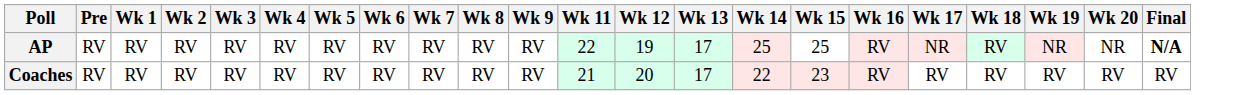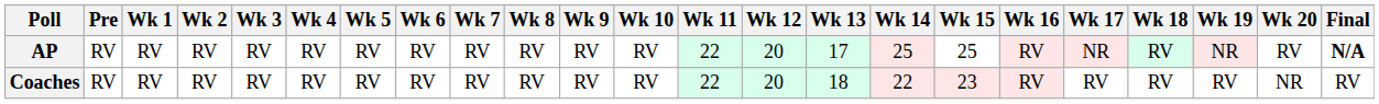 <table class="wikitable" style="white-space:nowrap;text-align:center;">
 <tr>
 <th>Poll</th>
 <th>Pre</th>
 <th>Wk 1</th>
 <th>Wk 2</th>
 <th>Wk 3</th>
 <th>Wk 4</th>
 <th>Wk 5</th>
 <th>Wk 6</th>
 <th>Wk 7</th>
 <th>Wk 8</th>
 <th>Wk 9</th>
+<th>Wk 10</th>
 <th>Wk 11</th>
 <th>Wk 12</th>
 <th>Wk 13</th>
 <th>Wk 14</th>
 <th>Wk 15</th>
 <th>Wk 16</th>
 <th>Wk 17</th>
 <th>Wk 18</th>
 <th>Wk 19</th>
 <th>Wk 20</th>
 <th>Final</th>
 </tr>
 <tr>
 <th>AP</th>
 <td style="background:#FFF;">RV</td>
 <td style="background:#FFF;">RV</td>
 <td style="background:#FFF;">RV</td>
 <td style="background:#FFF;">RV</td>
 <td style="background:#FFF;">RV</td>
 <td style="background:#FFF;">RV</td>
 <td style="background:#FFF;">RV</td>
 <td style="background:#FFF;">RV</td>
 <td style="background:#FFF;">RV</td>
 <td style="background:#FFF;">RV</td>
+<td style="background:#FFF;">RV</td>
 <td style="background:#D8FFEB;">22</td>
-<td style="background:#D8FFEB;">19</td>
+<td style="background:#D8FFEB;">20</td>
 <td style="background:#D8FFEB;">17</td>
 <td style="background:#FFE6E6;">25</td>
 <td style="background:#FFF;">25</td>
 <td style="background:#FFE6E6;">RV</td>
 <td style="background:#FFE6E6;">NR</td>
 <td style="background:#D8FFEB;">RV</td>
 <td style="background:#FFE6E6;">NR</td>
-<td style="background:#FFF;">NR</td>
+<td style="background:#FFF;">RV</td>
 <td style="background:#FFF;"><strong>N/A</strong></td>
 </tr>
 <tr>
 <th>Coaches</th>
 <td style="background:#FFF;">RV</td>
 <td style="background:#FFF;">RV</td>
 <td style="background:#FFF;">RV</td>
 <td style="background:#FFF;">RV</td>
 <td style="background:#FFF;">RV</td>
 <td style="background:#FFF;">RV</td>
 <td style="background:#FFF;">RV</td>
 <td style="background:#FFF;">RV</td>
 <td style="background:#FFF;">RV</td>
 <td style="background:#FFF;">RV</td>
-<td style="background:#D8FFEB;">21</td>
+<td style="background:#FFF;">RV</td>
+<td style="background:#D8FFEB;">22</td>
 <td style="background:#D8FFEB;">20</td>
-<td style="background:#D8FFEB;">17</td>
+<td style="background:#D8FFEB;">18</td>
 <td style="background:#FFE6E6;">22</td>
 <td style="background:#FFE6E6;">23</td>
 <td style="background:#FFE6E6;">RV</td>
 <td style="background:#FFF;">RV</td>
 <td style="background:#FFF;">RV</td>
 <td style="background:#FFF;">RV</td>
-<td style="background:#FFF;">RV</td>
+<td style="background:#FFF;">NR</td>
 <td style="background:#FFF;">RV</td>
 </tr>
 </table>
